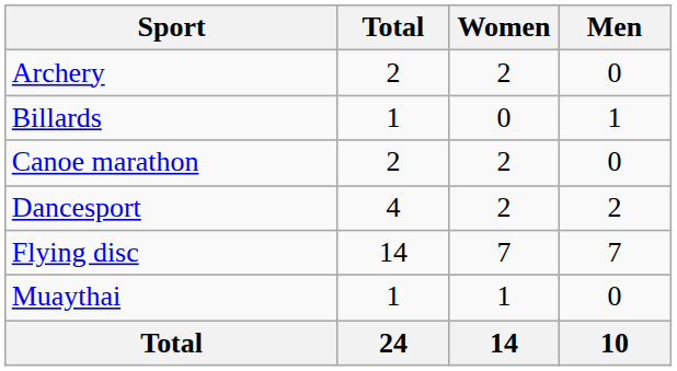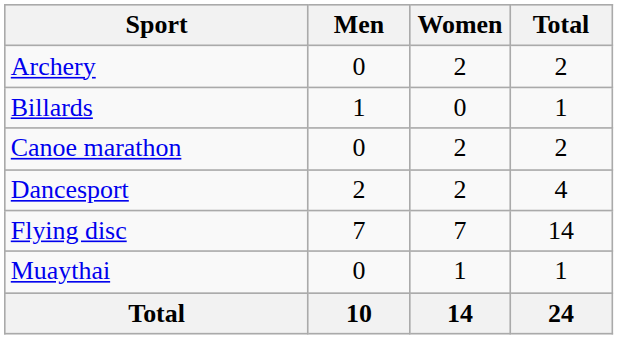 <table class="wikitable sortable" style="text-align:center;">
 <tr>
 <th width=180>Sport</th>
+<th width=55>Men</th>
+<th width=55>Women</th>
 <th width=55>Total</th>
-<th width=55>Women</th>
-<th width=55>Men</th>
 </tr>
 <tr>
 <td align=left><a href='#'>Archery</a></td>
+<td>0</td>
 <td>2</td>
 <td>2</td>
-<td>0</td>
 </tr>
 <tr>
 <td align=left><a href='#'>Billards</a></td>
 <td>1</td>
 <td>0</td>
 <td>1</td>
 </tr>
 <tr>
 <td align=left><a href='#'>Canoe marathon</a></td>
-<td>2</td>
-<td>2</td>
 <td>0</td>
-</tr>
-<tr>
-<td align=left><a href='#'>Dancesport</a></td>
-<td>4</td>
 <td>2</td>
 <td>2</td>
 </tr>
 <tr>
+<td align=left><a href='#'>Dancesport</a></td>
+<td>2</td>
+<td>2</td>
+<td>4</td>
+</tr>
+<tr>
 <td align=left><a href='#'>Flying disc</a></td>
-<td>14</td>
 <td>7</td>
 <td>7</td>
+<td>14</td>
 </tr>
 <tr>
 <td align=left><a href='#'>Muaythai</a></td>
+<td>0</td>
 <td>1</td>
 <td>1</td>
-<td>0</td>
 </tr>
 <tr>
 <th>Total</th>
+<th>10</th>
+<th>14</th>
 <th>24</th>
-<th>14</th>
-<th>10</th>
 </tr>
 </table>
